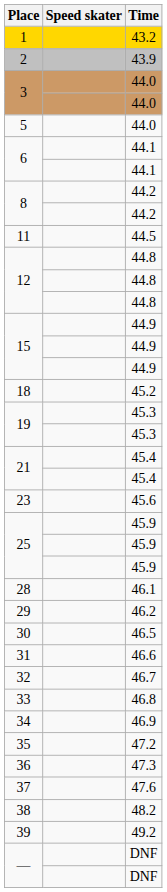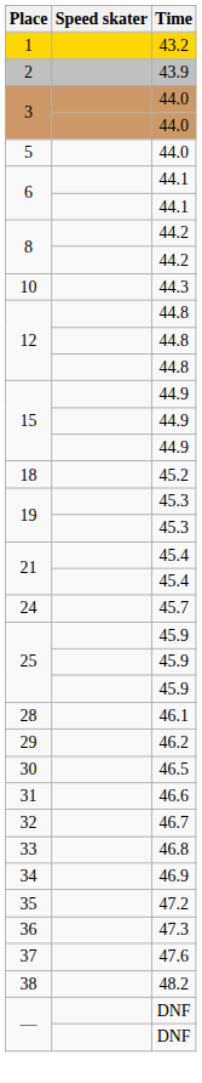 <table class="wikitable" style="text-align:center">
 <tr>
 <th>Place</th>
 <th>Speed skater</th>
 <th>Time</th>
 </tr>
 <tr bgcolor=gold>
 <td>1</td>
 <td align=left></td>
 <td>43.2</td>
 </tr>
 <tr bgcolor=silver>
 <td>2</td>
 <td align=left></td>
 <td>43.9</td>
 </tr>
 <tr bgcolor=cc9966>
 <td rowspan=2>3</td>
 <td align=left></td>
 <td>44.0</td>
 </tr>
 <tr bgcolor=cc9966>
 <td align=left></td>
 <td>44.0</td>
 </tr>
 <tr>
 <td>5</td>
 <td align=left></td>
 <td>44.0</td>
 </tr>
 <tr>
 <td rowspan=2>6</td>
 <td align=left></td>
 <td>44.1</td>
 </tr>
 <tr>
 <td align=left></td>
 <td>44.1</td>
 </tr>
 <tr>
 <td rowspan=2>8</td>
 <td align=left></td>
 <td>44.2</td>
 </tr>
 <tr>
 <td align=left></td>
 <td>44.2</td>
 </tr>
 <tr>
-<td>11</td>
+<td>10</td>
 <td align=left></td>
-<td>44.5</td>
+<td>44.3</td>
 </tr>
 <tr>
 <td rowspan=3>12</td>
 <td align=left></td>
 <td>44.8</td>
 </tr>
 <tr>
 <td align=left></td>
 <td>44.8</td>
 </tr>
 <tr>
 <td align=left></td>
 <td>44.8</td>
 </tr>
 <tr>
 <td rowspan=3>15</td>
 <td align=left></td>
 <td>44.9</td>
 </tr>
 <tr>
 <td align=left></td>
 <td>44.9</td>
 </tr>
 <tr>
 <td align=left></td>
 <td>44.9</td>
 </tr>
 <tr>
 <td>18</td>
 <td align=left></td>
 <td>45.2</td>
 </tr>
 <tr>
 <td rowspan=2>19</td>
 <td align=left></td>
 <td>45.3</td>
 </tr>
 <tr>
 <td align=left></td>
 <td>45.3</td>
 </tr>
 <tr>
 <td rowspan=2>21</td>
 <td align=left></td>
 <td>45.4</td>
 </tr>
 <tr>
 <td align=left></td>
 <td>45.4</td>
 </tr>
 <tr>
-<td>23</td>
+<td>24</td>
 <td align=left></td>
-<td>45.6</td>
+<td>45.7</td>
 </tr>
 <tr>
 <td rowspan=3>25</td>
 <td align=left></td>
 <td>45.9</td>
 </tr>
 <tr>
 <td align=left></td>
 <td>45.9</td>
 </tr>
 <tr>
 <td align=left></td>
 <td>45.9</td>
 </tr>
 <tr>
 <td>28</td>
 <td align=left></td>
 <td>46.1</td>
 </tr>
 <tr>
 <td>29</td>
 <td align=left></td>
 <td>46.2</td>
 </tr>
 <tr>
 <td>30</td>
 <td align=left></td>
 <td>46.5</td>
 </tr>
 <tr>
 <td>31</td>
 <td align=left></td>
 <td>46.6</td>
 </tr>
 <tr>
 <td>32</td>
 <td align=left></td>
 <td>46.7</td>
 </tr>
 <tr>
 <td>33</td>
 <td align=left></td>
 <td>46.8</td>
 </tr>
 <tr>
 <td>34</td>
 <td align=left></td>
 <td>46.9</td>
 </tr>
 <tr>
 <td>35</td>
 <td align=left></td>
 <td>47.2</td>
 </tr>
 <tr>
 <td>36</td>
 <td align=left></td>
 <td>47.3</td>
 </tr>
 <tr>
 <td>37</td>
 <td align=left></td>
 <td>47.6</td>
 </tr>
 <tr>
 <td>38</td>
 <td align=left></td>
 <td>48.2</td>
 </tr>
 <tr>
-<td>39</td>
-<td align=left></td>
-<td>49.2</td>
-</tr>
-<tr>
 <td rowspan=2>—</td>
 <td align=left></td>
 <td>DNF</td>
 </tr>
 <tr>
 <td align=left></td>
 <td>DNF</td>
 </tr>
 </table>
